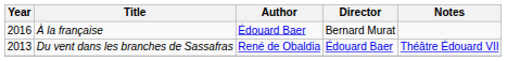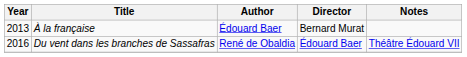 <table class="wikitable">
 <tr>
 <th>Year</th>
 <th>Title</th>
 <th>Author</th>
 <th>Director</th>
 <th>Notes</th>
 </tr>
 <tr>
-<td>2016</td>
+<td>2013</td>
 <td><em>À la française</em></td>
 <td><a href='#'>Édouard Baer</a></td>
 <td>Bernard Murat</td>
 <td></td>
 </tr>
 <tr>
-<td>2013</td>
+<td>2016</td>
 <td><em>Du vent dans les branches de Sassafras</em></td>
 <td><a href='#'>René de Obaldia</a></td>
 <td><a href='#'>Édouard Baer</a></td>
 <td><a href='#'>Théâtre Édouard VII</a></td>
 </tr>
 <tr>
 </tr>
 </table>
